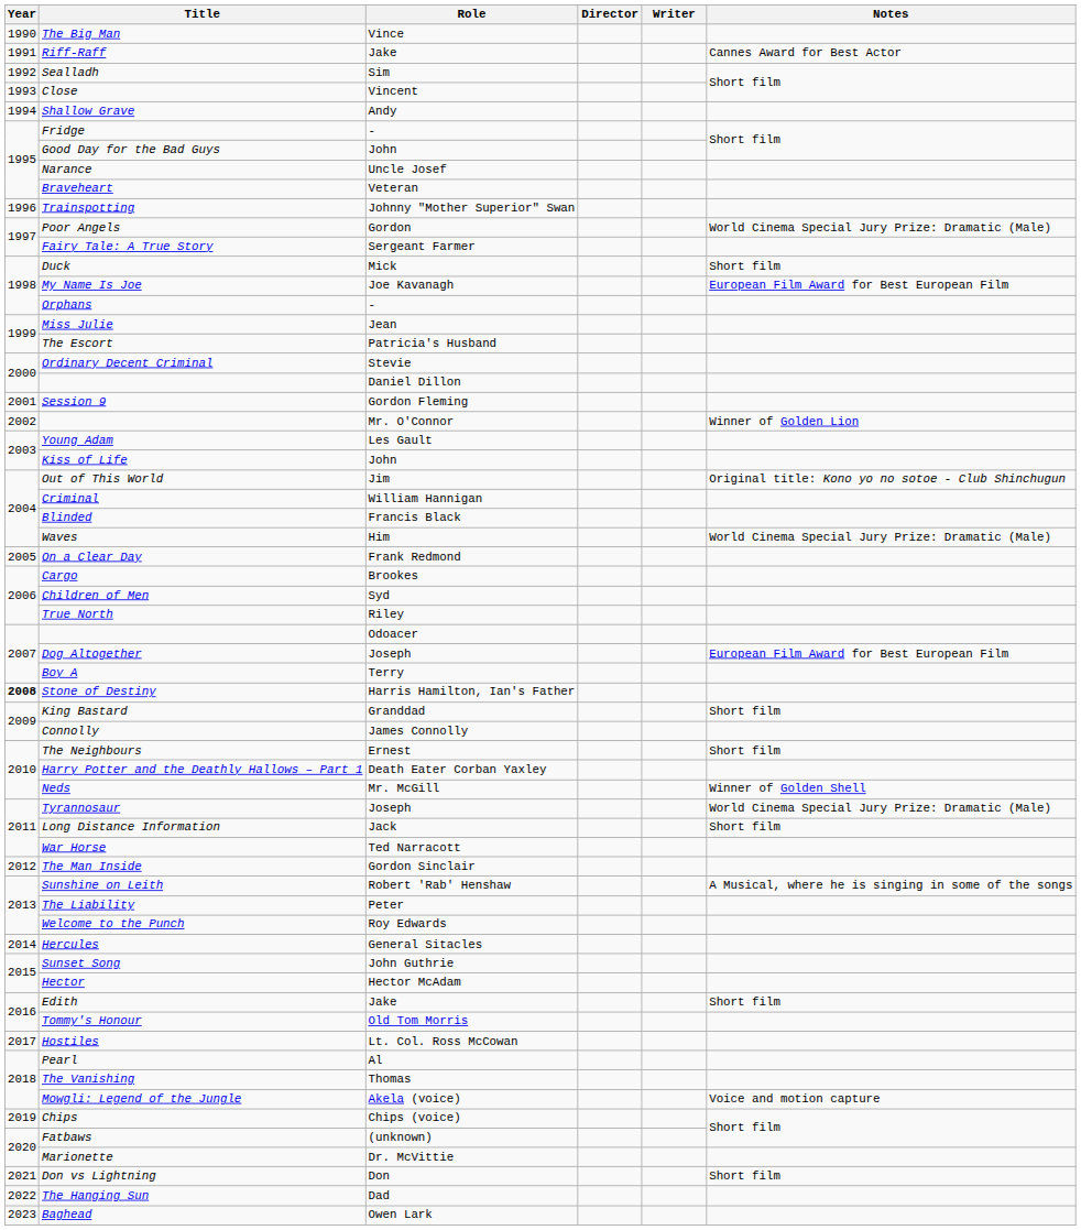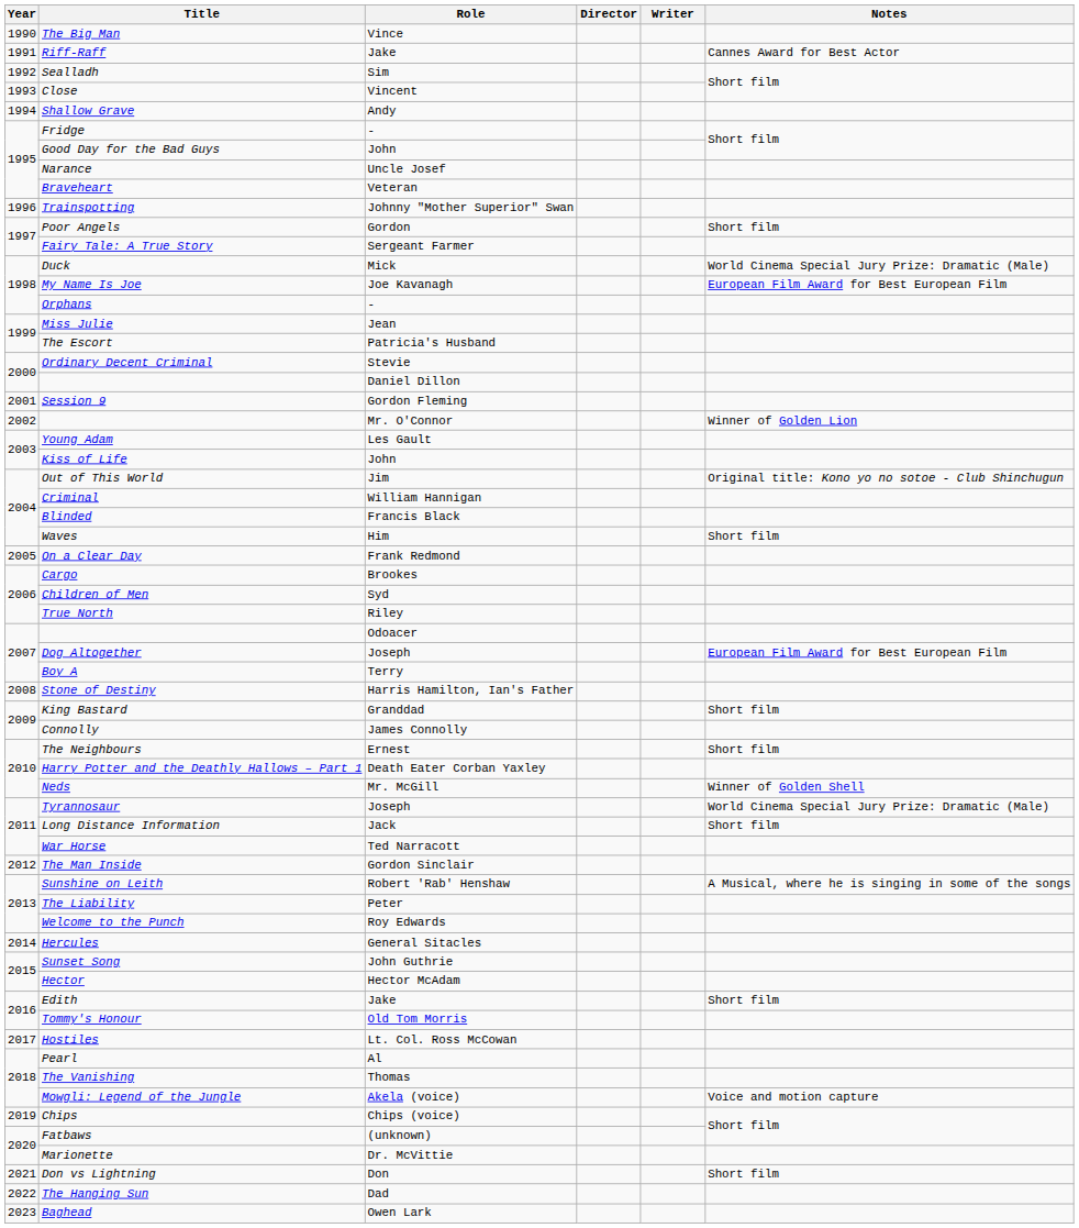 <table class="wikitable";>
 <tr>
 <th>Year</th>
 <th>Title</th>
 <th>Role</th>
 <th width="6%">Director</th>
 <th width="6%">Writer</th>
 <th>Notes</th>
 </tr>
 <tr>
 <td>1990</td>
 <td><em><a href='#'>The Big Man</a></em></td>
 <td>Vince</td>
 <td></td>
 <td></td>
 <td></td>
 </tr>
 <tr>
 <td>1991</td>
 <td><em><a href='#'>Riff-Raff</a></em></td>
 <td>Jake</td>
 <td></td>
 <td></td>
 <td>Cannes Award for Best Actor</td>
 </tr>
 <tr>
 <td>1992</td>
 <td><em>Sealladh</em></td>
 <td>Sim</td>
 <td></td>
 <td></td>
 <td rowspan="2">Short film</td>
 </tr>
 <tr>
 <td>1993</td>
 <td><em>Close</em></td>
 <td>Vincent</td>
 <td></td>
 <td></td>
 </tr>
 <tr>
 <td>1994</td>
 <td><em><a href='#'>Shallow Grave</a></em></td>
 <td>Andy</td>
 <td></td>
 <td></td>
 <td></td>
 </tr>
 <tr>
 <td rowspan=4>1995</td>
 <td><em>Fridge</em></td>
 <td>-</td>
 <td></td>
 <td></td>
 <td rowspan="2">Short film</td>
 </tr>
 <tr>
 <td><em>Good Day for the Bad Guys</em></td>
 <td>John</td>
 <td></td>
 <td></td>
 </tr>
 <tr>
 <td><em>Narance</em></td>
 <td>Uncle Josef</td>
 <td></td>
 <td></td>
 <td></td>
 </tr>
 <tr>
 <td><em><a href='#'>Braveheart</a></em></td>
 <td>Veteran</td>
 <td></td>
 <td></td>
 <td></td>
 </tr>
 <tr>
 <td>1996</td>
 <td><em><a href='#'>Trainspotting</a></em></td>
 <td>Johnny "Mother Superior" Swan</td>
 <td></td>
 <td></td>
 <td></td>
 </tr>
 <tr>
 <td rowspan=2>1997</td>
 <td><em>Poor Angels</em></td>
 <td>Gordon</td>
 <td></td>
 <td></td>
-<td>World Cinema Special Jury Prize: Dramatic (Male)</td>
+<td>Short film</td>
 </tr>
 <tr>
 <td><em><a href='#'>Fairy Tale: A True Story</a></em></td>
 <td>Sergeant Farmer</td>
 <td></td>
 <td></td>
 <td></td>
 </tr>
 <tr>
 <td rowspan=3>1998</td>
 <td><em>Duck</em></td>
 <td>Mick</td>
 <td></td>
 <td></td>
-<td>Short film</td>
+<td>World Cinema Special Jury Prize: Dramatic (Male)</td>
 </tr>
 <tr>
 <td><em><a href='#'>My Name Is Joe</a></em></td>
 <td>Joe Kavanagh</td>
 <td></td>
 <td></td>
 <td><a href='#'>European Film Award</a> for Best European Film</td>
 </tr>
 <tr>
 <td><em><a href='#'>Orphans</a></em></td>
 <td>-</td>
 <td></td>
 <td></td>
 <td></td>
 </tr>
 <tr>
 <td rowspan=2>1999</td>
 <td><em><a href='#'>Miss Julie</a></em></td>
 <td>Jean</td>
 <td></td>
 <td></td>
 <td></td>
 </tr>
 <tr>
 <td><em>The Escort</em></td>
 <td>Patricia's Husband</td>
 <td></td>
 <td></td>
 <td></td>
 </tr>
 <tr>
 <td rowspan=2>2000</td>
 <td><em><a href='#'>Ordinary Decent Criminal</a></em></td>
 <td>Stevie</td>
 <td></td>
 <td></td>
 <td></td>
 </tr>
 <tr>
 <td><em></em></td>
 <td>Daniel Dillon</td>
 <td></td>
 <td></td>
 <td></td>
 </tr>
 <tr>
 <td>2001</td>
 <td><em><a href='#'>Session 9</a></em></td>
 <td>Gordon Fleming</td>
 <td></td>
 <td></td>
 <td></td>
 </tr>
 <tr>
 <td>2002</td>
 <td><em></em></td>
 <td>Mr. O'Connor</td>
 <td></td>
 <td></td>
 <td>Winner of <a href='#'>Golden Lion</a></td>
 </tr>
 <tr>
 <td rowspan=2>2003</td>
 <td><em><a href='#'>Young Adam</a></em></td>
 <td>Les Gault</td>
 <td></td>
 <td></td>
 <td></td>
 </tr>
 <tr>
 <td><em><a href='#'>Kiss of Life</a></em></td>
 <td>John</td>
 <td></td>
 <td></td>
 <td></td>
 </tr>
 <tr>
 <td rowspan=4>2004</td>
 <td><em>Out of This World</em></td>
 <td>Jim</td>
 <td></td>
 <td></td>
 <td>Original title: <em>Kono yo no sotoe - Club Shinchugun</em></td>
 </tr>
 <tr>
 <td><em><a href='#'>Criminal</a></em></td>
 <td>William Hannigan</td>
 <td></td>
 <td></td>
 <td></td>
 </tr>
 <tr>
 <td><em><a href='#'>Blinded</a></em></td>
 <td>Francis Black</td>
 <td></td>
 <td></td>
 <td></td>
 </tr>
 <tr>
 <td><em>Waves</em></td>
 <td>Him</td>
 <td></td>
 <td></td>
-<td>World Cinema Special Jury Prize: Dramatic (Male)</td>
+<td>Short film</td>
 </tr>
 <tr>
 <td>2005</td>
 <td><em><a href='#'>On a Clear Day</a></em></td>
 <td>Frank Redmond</td>
 <td></td>
 <td></td>
 <td></td>
 </tr>
 <tr>
 <td rowspan=3>2006</td>
 <td><em><a href='#'>Cargo</a></em></td>
 <td>Brookes</td>
 <td></td>
 <td></td>
 <td></td>
 </tr>
 <tr>
 <td><em><a href='#'>Children of Men</a></em></td>
 <td>Syd</td>
 <td></td>
 <td></td>
 <td></td>
 </tr>
 <tr>
 <td><em><a href='#'>True North</a></em></td>
 <td>Riley</td>
 <td></td>
 <td></td>
 <td></td>
 </tr>
 <tr>
 <td rowspan=3>2007</td>
 <td><em></em></td>
 <td>Odoacer</td>
 <td></td>
 <td></td>
 <td></td>
 </tr>
 <tr>
 <td><em><a href='#'>Dog Altogether</a></em></td>
 <td>Joseph</td>
 <td></td>
 <td></td>
 <td><a href='#'>European Film Award</a> for Best European Film</td>
 </tr>
 <tr>
 <td><em><a href='#'>Boy A</a></em></td>
 <td>Terry</td>
 <td></td>
 <td></td>
 <td></td>
 </tr>
 <tr>
-<td><strong>2008</strong></td>
+<td>2008</td>
 <td><em><a href='#'>Stone of Destiny</a></em></td>
 <td>Harris Hamilton, Ian's Father</td>
 <td></td>
 <td></td>
 <td></td>
 </tr>
 <tr>
 <td rowspan=2>2009</td>
 <td><em>King Bastard</em></td>
 <td>Granddad</td>
 <td></td>
 <td></td>
 <td>Short film</td>
 </tr>
 <tr>
 <td><em>Connolly</em></td>
 <td>James Connolly</td>
 <td></td>
 <td></td>
 <td></td>
 </tr>
 <tr>
 <td rowspan=3>2010</td>
 <td><em>The Neighbours</em></td>
 <td>Ernest</td>
 <td></td>
 <td></td>
 <td>Short film</td>
 </tr>
 <tr>
 <td><em><a href='#'>Harry Potter and the Deathly Hallows – Part 1</a></em></td>
 <td>Death Eater Corban Yaxley</td>
 <td></td>
 <td></td>
 <td></td>
 </tr>
 <tr>
 <td><em><a href='#'>Neds</a></em></td>
 <td>Mr. McGill</td>
 <td></td>
 <td></td>
 <td>Winner of <a href='#'>Golden Shell</a></td>
 </tr>
 <tr>
 <td rowspan=3>2011</td>
 <td><em><a href='#'>Tyrannosaur</a></em></td>
 <td>Joseph</td>
 <td></td>
 <td></td>
 <td>World Cinema Special Jury Prize: Dramatic (Male)</td>
 </tr>
 <tr>
 <td><em>Long Distance Information</em></td>
 <td>Jack</td>
 <td></td>
 <td></td>
 <td>Short film</td>
 </tr>
 <tr>
 <td><em><a href='#'>War Horse</a></em></td>
 <td>Ted Narracott</td>
 <td></td>
 <td></td>
 <td></td>
 </tr>
 <tr>
 <td>2012</td>
 <td><em><a href='#'>The Man Inside</a></em></td>
 <td>Gordon Sinclair</td>
 <td></td>
 <td></td>
 <td></td>
 </tr>
 <tr>
 <td rowspan=3>2013</td>
 <td><em><a href='#'>Sunshine on Leith</a></em></td>
 <td>Robert 'Rab' Henshaw</td>
 <td></td>
 <td></td>
 <td>A Musical, where he is singing in some of the songs</td>
 </tr>
 <tr>
 <td><em><a href='#'>The Liability</a></em></td>
 <td>Peter</td>
 <td></td>
 <td></td>
 <td></td>
 </tr>
 <tr>
 <td><em><a href='#'>Welcome to the Punch</a></em></td>
 <td>Roy Edwards</td>
 <td></td>
 <td></td>
 <td></td>
 </tr>
 <tr>
 <td>2014</td>
 <td><em><a href='#'>Hercules</a></em></td>
 <td>General Sitacles</td>
 <td></td>
 <td></td>
 <td></td>
 </tr>
 <tr>
 <td rowspan=2>2015</td>
 <td><em><a href='#'>Sunset Song</a></em></td>
 <td>John Guthrie</td>
 <td></td>
 <td></td>
 <td></td>
 </tr>
 <tr>
 <td><em><a href='#'>Hector</a></em></td>
 <td>Hector McAdam</td>
 <td></td>
 <td></td>
 <td></td>
 </tr>
 <tr>
 <td rowspan=2>2016</td>
 <td><em>Edith</em></td>
 <td>Jake</td>
 <td></td>
 <td></td>
 <td>Short film</td>
 </tr>
 <tr>
 <td><em><a href='#'>Tommy's Honour</a></em></td>
 <td><a href='#'>Old Tom Morris</a></td>
 <td></td>
 <td></td>
 <td></td>
 </tr>
 <tr>
 <td>2017</td>
 <td><em><a href='#'>Hostiles</a></em></td>
 <td>Lt. Col. Ross McCowan</td>
 <td></td>
 <td></td>
 <td></td>
 </tr>
 <tr>
 <td rowspan=3>2018</td>
 <td><em>Pearl</em></td>
 <td>Al</td>
 <td></td>
 <td></td>
 <td></td>
 </tr>
 <tr>
 <td><em><a href='#'>The Vanishing</a></em></td>
 <td>Thomas</td>
 <td></td>
 <td></td>
 <td></td>
 </tr>
 <tr>
 <td><em><a href='#'>Mowgli: Legend of the Jungle</a></em></td>
 <td><a href='#'>Akela</a> (voice)</td>
 <td></td>
 <td></td>
 <td>Voice and motion capture</td>
 </tr>
 <tr>
 <td>2019</td>
 <td><em>Chips</em></td>
 <td>Chips (voice)</td>
 <td></td>
 <td></td>
 <td rowspan="2">Short film</td>
 </tr>
 <tr>
 <td rowspan=2>2020</td>
 <td><em>Fatbaws</em></td>
 <td>(unknown)</td>
 <td></td>
 <td></td>
 </tr>
 <tr>
 <td><em>Marionette</em></td>
 <td>Dr. McVittie</td>
 <td></td>
 <td></td>
 <td></td>
 </tr>
 <tr>
 <td>2021</td>
 <td><em>Don vs Lightning</em></td>
 <td>Don</td>
 <td></td>
 <td></td>
 <td>Short film</td>
 </tr>
 <tr>
 <td>2022</td>
 <td><em><a href='#'>The Hanging Sun</a></em></td>
 <td>Dad</td>
 <td></td>
 <td></td>
 <td></td>
 </tr>
 <tr>
 <td>2023</td>
 <td><em><a href='#'>Baghead</a></em></td>
 <td>Owen Lark</td>
 <td></td>
 <td></td>
 <td></td>
 </tr>
 </table>
